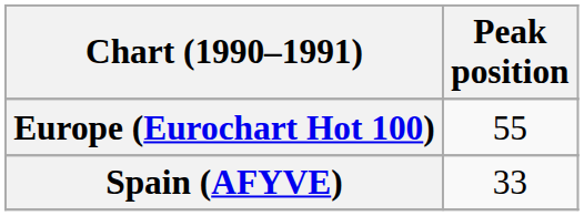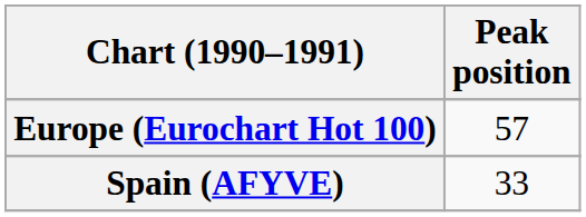 <table class="wikitable sortable plainrowheaders" style="text-align:center">
 <tr>
 <th>Chart (1990–1991)</th>
 <th>Peak<br>position</th>
 </tr>
 <tr>
 </tr>
 <tr>
 </tr>
 <tr>
 </tr>
 <tr>
 <th scope="row">Europe (<a href='#'>Eurochart Hot 100</a>)</th>
-<td>55</td>
+<td>57</td>
 </tr>
 <tr>
 </tr>
 <tr>
 </tr>
 <tr>
 </tr>
 <tr>
 </tr>
 <tr>
 <th scope="row">Spain (<a href='#'>AFYVE</a>)</th>
 <td>33</td>
 </tr>
 <tr>
 </tr>
 </table>
